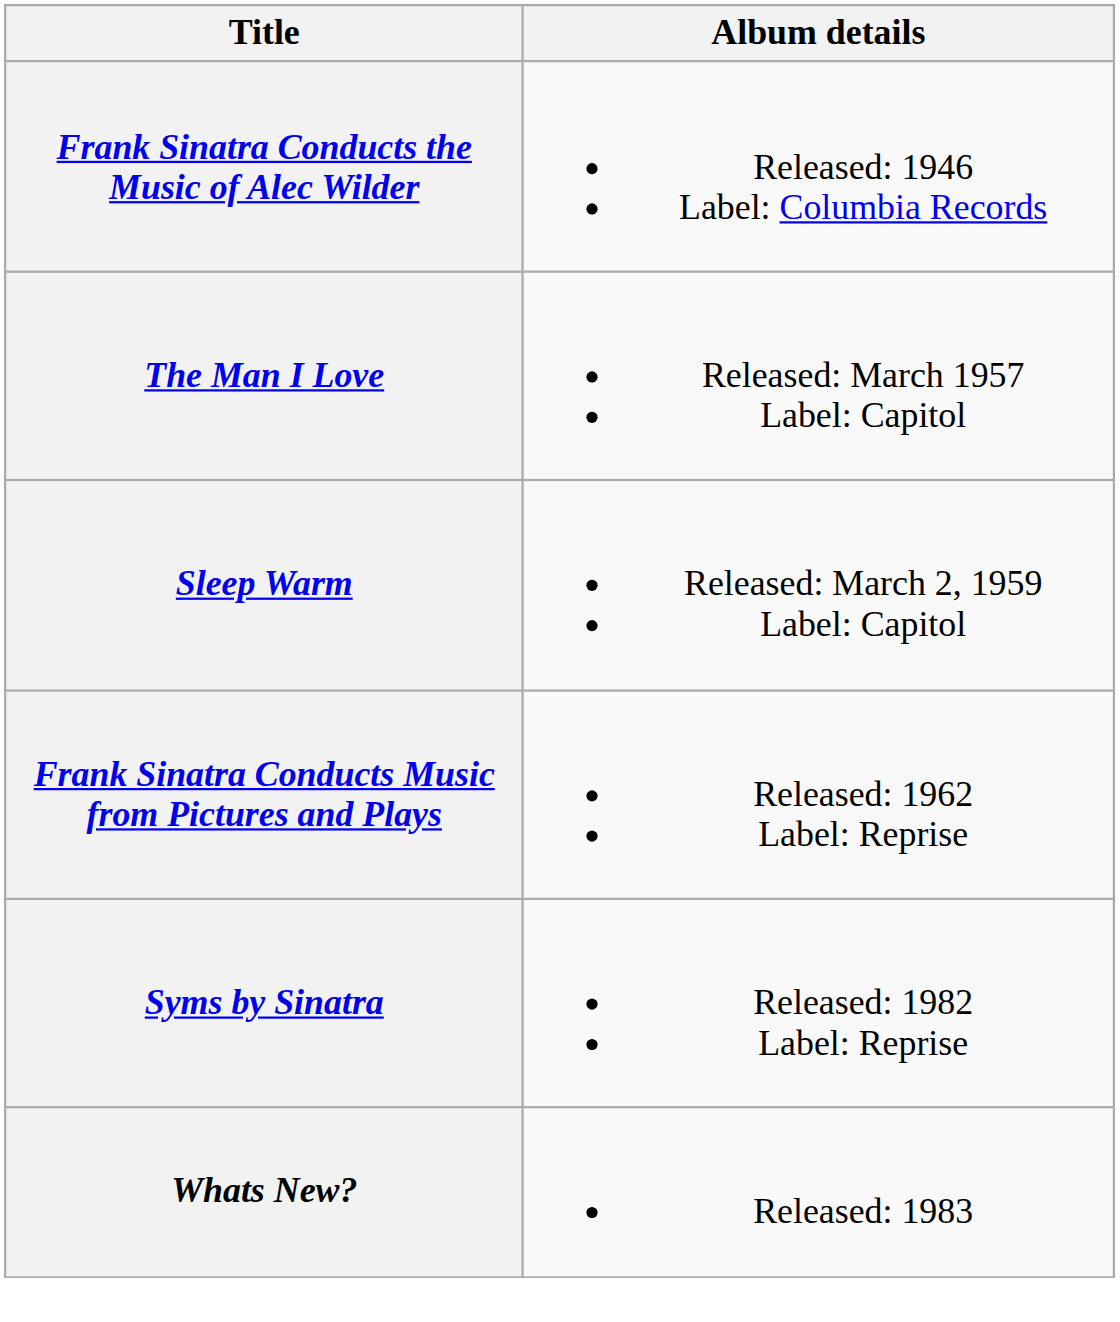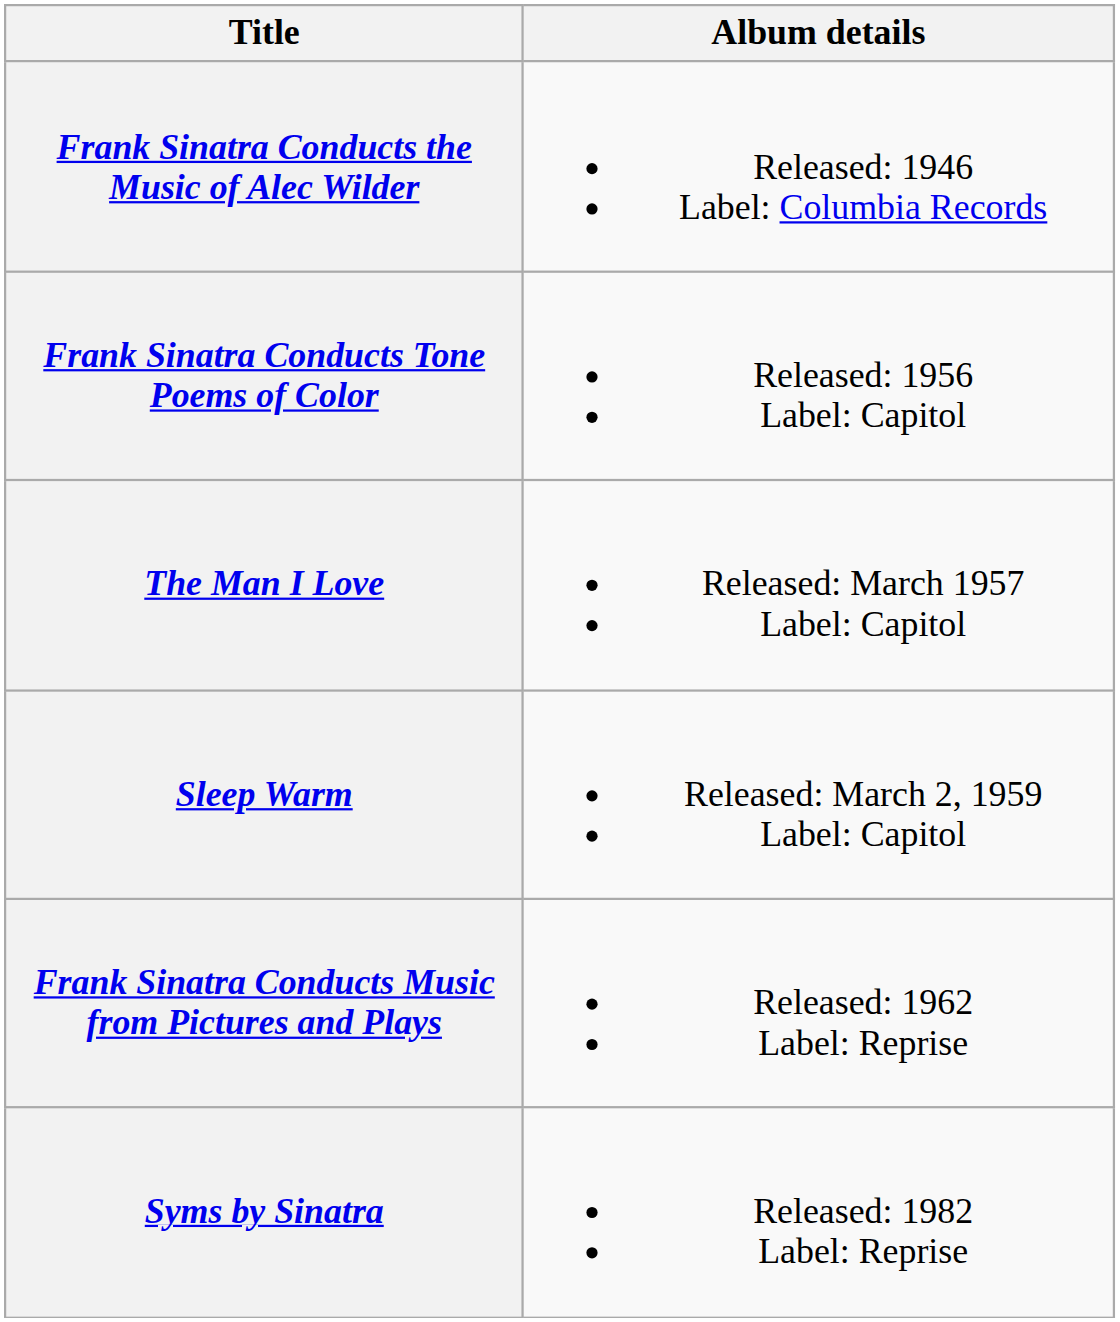 <table class="wikitable plainrowheaders" style="text-align:center">
 <tr>
 <th scope="col" style="width:14em;">Title</th>
 <th scope="col" style="width:16em;">Album details</th>
 </tr>
 <tr>
 <th scope="row"><em><a href='#'>Frank Sinatra Conducts the Music of Alec Wilder</a></em></th>
 <td><br><ul><li>Released: 1946</li><li>Label: <a href='#'>Columbia Records</a></li></ul></td>
+</tr>
+<tr>
+<th scope="row"><em><a href='#'>Frank Sinatra Conducts Tone Poems of Color</a></em></th>
+<td><br><ul><li>Released: 1956</li><li>Label: Capitol</li></ul></td>
 </tr>
 <tr>
 <th scope="row"><em><a href='#'>The Man I Love</a></em><br></th>
 <td><br><ul><li>Released: March 1957</li><li>Label: Capitol</li></ul></td>
 </tr>
 <tr>
 <th scope="row"><em><a href='#'>Sleep Warm</a></em><br></th>
 <td><br><ul><li>Released: March 2, 1959</li><li>Label: Capitol</li></ul></td>
 </tr>
 <tr>
 <th scope="row"><em><a href='#'>Frank Sinatra Conducts Music from Pictures and Plays</a></em><br></th>
 <td><br><ul><li>Released: 1962</li><li>Label: Reprise</li></ul></td>
 </tr>
 <tr>
 <th scope="row"><em><a href='#'>Syms by Sinatra</a></em><br></th>
 <td><br><ul><li>Released: 1982</li><li>Label: Reprise</li></ul></td>
 </tr>
-<tr>
-<th scope="row"><em>Whats New?</em><br></th>
-<td><br><ul><li>Released: 1983</li></ul></td>
-</tr>
 </table>
